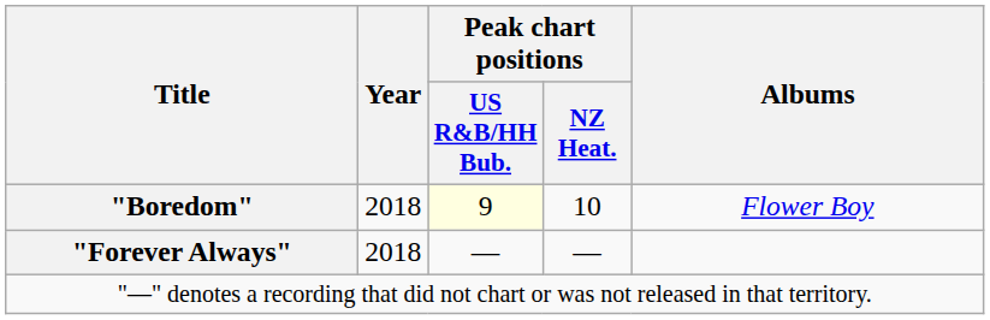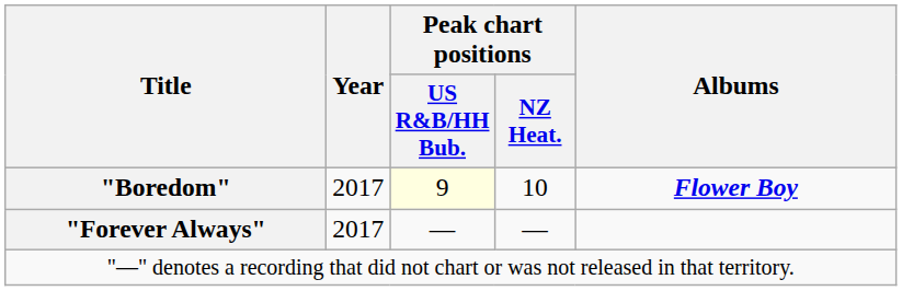 <table class="wikitable plainrowheaders" style="text-align:center;">
 <tr>
 <th scope="col" rowspan="2" style="width:12em;">Title</th>
 <th scope="col" rowspan="2" style="width:1em;">Year</th>
 <th scope="col" colspan="2">Peak chart positions</th>
 <th scope="col" rowspan="2" style="width:12em;">Albums</th>
 </tr>
 <tr>
 <th scope="col" style="width:3em;font-size:90%;"><a href='#'>US R&B/HH Bub.</a><br></th>
 <th scope="col" style="width:3em;font-size:90%;"><a href='#'>NZ<br>Heat.</a><br></th>
 </tr>
 <tr>
 <th scope="row">"Boredom"<br></th>
-<td>2018</td>
+<td>2017</td>
 <td style="background: lightyellow;">9</td>
 <td>10</td>
-<td><em><a href='#'>Flower Boy</a></em></td>
+<td><strong><em><a href='#'>Flower Boy</a></em></strong></td>
 </tr>
 <tr>
 <th scope="row">"Forever Always"<br></th>
-<td>2018</td>
+<td>2017</td>
 <td>—</td>
 <td>—</td>
 <td></td>
 </tr>
 <tr>
 <td colspan="10" style="font-size:85%">"—" denotes a recording that did not chart or was not released in that territory.</td>
 </tr>
 </table>
